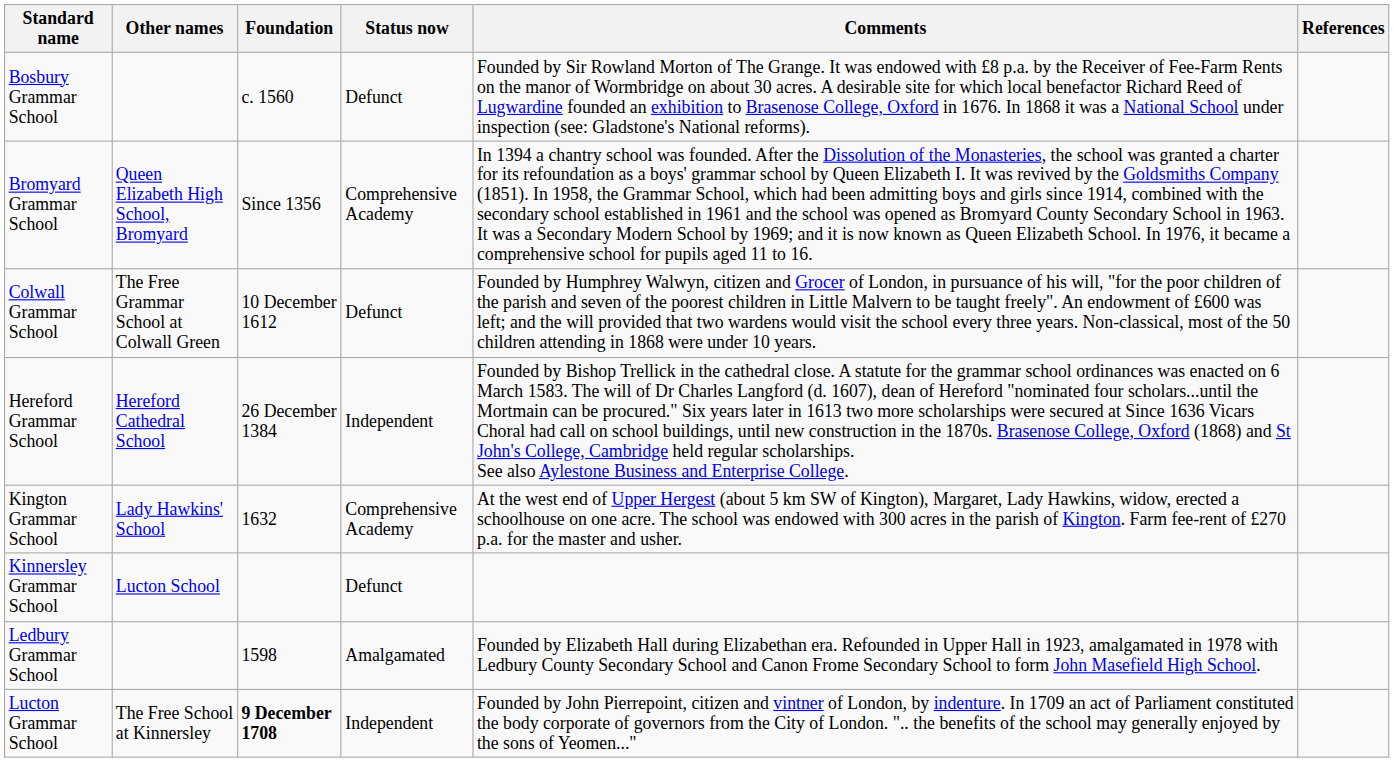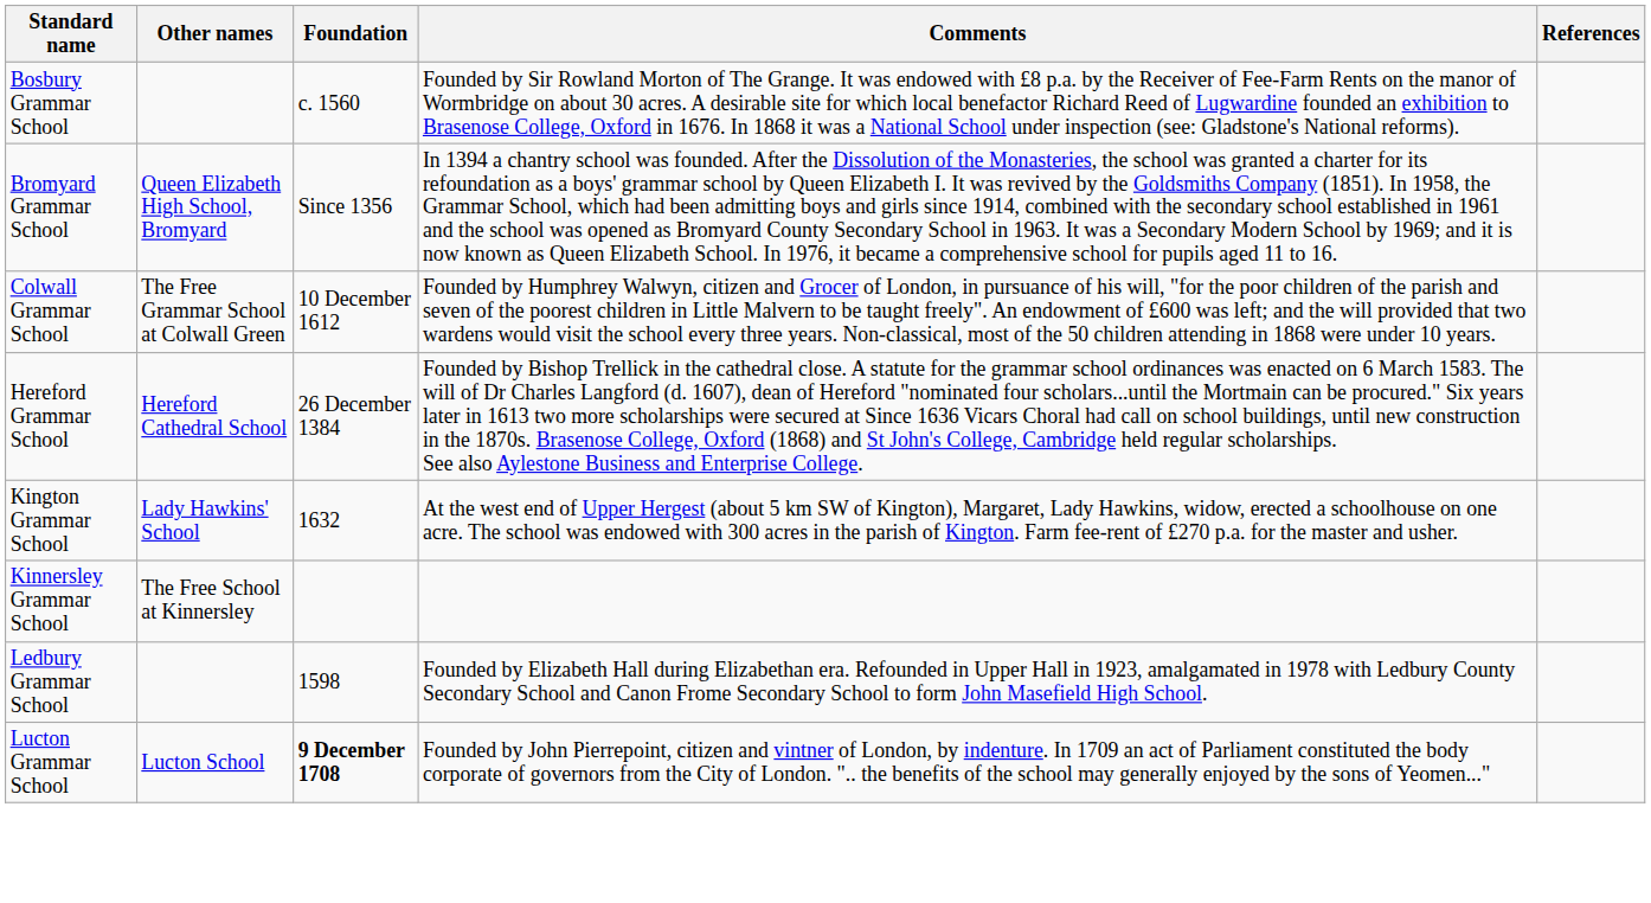 <table class="wikitable">
 <tr>
 <th>Standard name</th>
 <th>Other names</th>
 <th>Foundation</th>
-<th>Status now</th>
 <th>Comments</th>
 <th>References</th>
 </tr>
 <tr>
 <td><a href='#'>Bosbury</a> Grammar School</td>
 <td></td>
 <td>c. 1560</td>
-<td>Defunct</td>
 <td>Founded by Sir Rowland Morton of The Grange. It was endowed with £8 p.a. by the Receiver of Fee-Farm Rents on the manor of Wormbridge on about 30 acres. A desirable site for which local benefactor Richard Reed of <a href='#'>Lugwardine</a> founded an <a href='#'>exhibition</a> to <a href='#'>Brasenose College, Oxford</a> in 1676. In 1868 it was a <a href='#'>National School</a> under inspection (see: Gladstone's National reforms).</td>
 <td></td>
 </tr>
 <tr>
 <td><a href='#'>Bromyard</a> Grammar School</td>
 <td><a href='#'>Queen Elizabeth High School, Bromyard</a></td>
 <td>Since 1356</td>
-<td>Comprehensive Academy</td>
 <td>In 1394 a chantry school was founded. After the <a href='#'>Dissolution of the Monasteries</a>, the school was granted a charter for its refoundation as a boys' grammar school by Queen Elizabeth I. It was revived by the <a href='#'>Goldsmiths Company</a> (1851). In 1958, the Grammar School, which had been admitting boys and girls since 1914, combined with the secondary school established in 1961 and the school was opened as Bromyard County Secondary School in 1963. It was a Secondary Modern School by 1969; and it is now known as Queen Elizabeth School. In 1976, it became a comprehensive school for pupils aged 11 to 16.</td>
 <td></td>
 </tr>
 <tr>
 <td><a href='#'>Colwall</a> Grammar School</td>
 <td>The Free Grammar School at Colwall Green</td>
 <td>10 December 1612</td>
-<td>Defunct</td>
 <td>Founded by Humphrey Walwyn, citizen and <a href='#'>Grocer</a> of London, in pursuance of his will, "for the poor children of the parish and seven of the poorest children in Little Malvern to be taught freely". An endowment of £600 was left; and the will provided that two wardens would visit the school every three years. Non-classical, most of the 50 children attending in 1868 were under 10 years.</td>
 <td></td>
 </tr>
 <tr>
 <td>Hereford Grammar School</td>
 <td><a href='#'>Hereford Cathedral School</a></td>
 <td>26 December 1384</td>
-<td>Independent</td>
 <td>Founded by Bishop Trellick in the cathedral close. A statute for the grammar school ordinances was enacted on 6 March 1583. The will of Dr Charles Langford (d. 1607), dean of Hereford "nominated four scholars...until the Mortmain can be procured." Six years later in 1613 two more scholarships were secured at Since 1636 Vicars Choral had call on school buildings, until new construction in the 1870s. <a href='#'>Brasenose College, Oxford</a> (1868) and <a href='#'>St John's College, Cambridge</a> held regular scholarships.<br>See also <a href='#'>Aylestone Business and Enterprise College</a>.</td>
 <td></td>
 </tr>
 <tr>
 <td>Kington Grammar School</td>
 <td><a href='#'>Lady Hawkins' School</a></td>
 <td>1632</td>
-<td>Comprehensive<br>Academy</td>
 <td>At the west end of <a href='#'>Upper Hergest</a> (about 5 km SW of Kington), Margaret, Lady Hawkins, widow, erected a schoolhouse on one acre. The school was endowed with 300 acres in the parish of <a href='#'>Kington</a>. Farm fee-rent of £270 p.a. for the master and usher.</td>
 <td></td>
 </tr>
 <tr>
 <td><a href='#'>Kinnersley</a> Grammar School</td>
-<td><a href='#'>Lucton School</a></td>
+<td>The Free School at Kinnersley</td>
 <td></td>
-<td>Defunct</td>
 <td></td>
 <td></td>
 </tr>
 <tr>
 <td><a href='#'>Ledbury</a> Grammar School</td>
 <td></td>
 <td>1598</td>
-<td>Amalgamated</td>
 <td>Founded by Elizabeth Hall during Elizabethan era. Refounded in Upper Hall in 1923, amalgamated in 1978 with Ledbury County Secondary School and Canon Frome Secondary School to form <a href='#'>John Masefield High School</a>.</td>
 <td></td>
 </tr>
 <tr>
 <td><a href='#'>Lucton</a> Grammar School</td>
-<td>The Free School at Kinnersley</td>
+<td><a href='#'>Lucton School</a></td>
 <td><strong>9 December 1708</strong></td>
-<td>Independent</td>
 <td>Founded by John Pierrepoint, citizen and <a href='#'>vintner</a> of London, by <a href='#'>indenture</a>. In 1709 an act of Parliament constituted the body corporate of governors from the City of London. ".. the benefits of the school may generally enjoyed by the sons of Yeomen..."</td>
 <td></td>
 </tr>
 </table>
